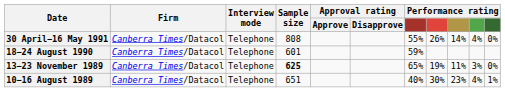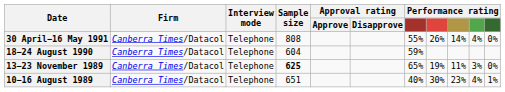 <table class="nowrap wikitable sortable tpl-blanktable" style=text-align:center;font-size:100%>
 <tr>
 <th rowspan=2>Date</th>
 <th rowspan=2>Firm</th>
 <th class=unsortable; rowspan=2>Interview<br>mode</th>
 <th class=unsortable; rowspan=2>Sample<br>size</th>
 <th class=unsortable; colspan=2>Approval rating</th>
 <th class=unsortable; colspan=5>Performance rating</th>
 </tr>
 <tr>
 <th class="unsortable">Approve</th>
 <th class="unsortable">Disapprove</th>
 <th class="unsortable" style=background:#A4312A><span></span></th>
 <th class="unsortable" style=background:#E1443A><span></span></th>
 <th class="unsortable" style=background:#B29648><span></span></th>
 <th class="unsortable" style=background:#52A74B><span></span></th>
 <th class="unsortable" style=background:#346A30><span></span></th>
 </tr>
 <tr>
 <th style=text-align:left>30 April−16 May 1991</th>
 <td style=text-align:left><em><a href='#'>Canberra Times</a></em>/Datacol</td>
 <td>Telephone</td>
 <td>808</td>
 <td></td>
 <td></td>
 <td>55%</td>
 <td>26%</td>
 <td>14%</td>
 <td>4%</td>
 <td>0%</td>
 </tr>
 <tr>
 <th style=text-align:left>18−24 August 1990</th>
 <td style=text-align:left><em><a href='#'>Canberra Times</a></em>/Datacol</td>
 <td>Telephone</td>
-<td>601</td>
+<td>604</td>
 <td></td>
 <td></td>
 <td>59%</td>
 <td></td>
 <td></td>
 <td></td>
 <td></td>
 </tr>
 <tr>
 <th style=text-align:left>13−23 November 1989</th>
 <td style=text-align:left><em><a href='#'>Canberra Times</a></em>/Datacol</td>
 <td>Telephone</td>
 <td><strong>625</strong></td>
 <td></td>
 <td></td>
 <td>65%</td>
 <td>19%</td>
 <td>11%</td>
 <td>3%</td>
 <td>0%</td>
 </tr>
 <tr>
 <th style=text-align:left>10−16 August 1989</th>
 <td style=text-align:left><em><a href='#'>Canberra Times</a></em>/Datacol</td>
 <td>Telephone</td>
 <td>651</td>
 <td></td>
 <td></td>
 <td>40%</td>
 <td>30%</td>
 <td>23%</td>
 <td>4%</td>
 <td>1%</td>
 </tr>
 </table>
